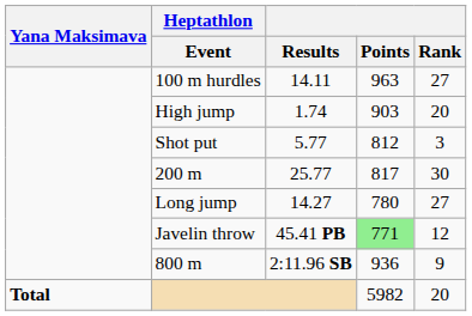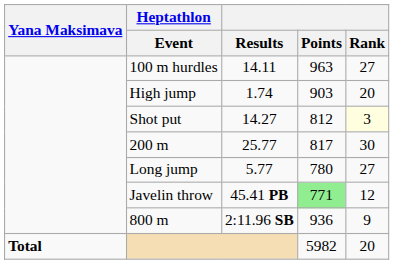 <table class=wikitable style="font-size:90%;">
 <tr>
 <th rowspan="2"><a href='#'>Yana Maksimava</a></th>
 <th><a href='#'>Heptathlon</a></th>
 <th colspan="3"></th>
 </tr>
 <tr>
 <th>Event</th>
 <th>Results</th>
 <th>Points</th>
 <th>Rank</th>
 </tr>
 <tr style="border-top: single;">
 <td rowspan="7"></td>
 <td>100 m hurdles</td>
 <td align=center>14.11</td>
 <td align=center>963</td>
 <td align=center>27</td>
 </tr>
 <tr>
 <td>High jump</td>
 <td align=center>1.74</td>
 <td align=center>903</td>
 <td align=center>20</td>
 </tr>
 <tr>
 <td>Shot put</td>
-<td align=center>5.77</td>
+<td align=center>14.27</td>
 <td align=center>812</td>
-<td align=center>3</td>
+<td align=center style="background: lightyellow;">3</td>
 </tr>
 <tr>
 <td>200 m</td>
 <td align=center>25.77</td>
 <td align=center>817</td>
 <td align=center>30</td>
 </tr>
 <tr>
 <td>Long jump</td>
-<td align=center>14.27</td>
+<td align=center>5.77</td>
 <td align=center>780</td>
 <td align=center>27</td>
 </tr>
 <tr>
 <td>Javelin throw</td>
 <td align=center>45.41 <strong>PB</strong></td>
 <td align=center style="background: lightgreen;">771</td>
 <td align=center>12</td>
 </tr>
 <tr>
 <td>800 m</td>
 <td align=center>2:11.96 <strong>SB</strong></td>
 <td align=center>936</td>
 <td align=center>9</td>
 </tr>
 <tr style="border-top: single;">
 <td><strong>Total</strong></td>
 <td colspan="2" style="background:wheat;"></td>
 <td align=center>5982</td>
 <td align=center>20</td>
 </tr>
 </table>
